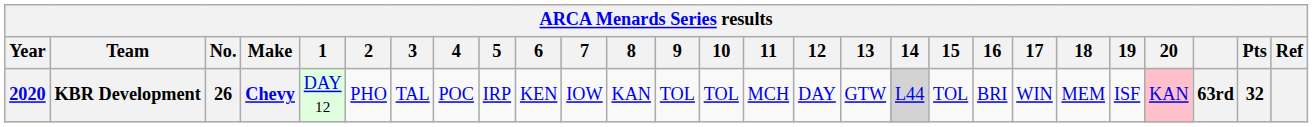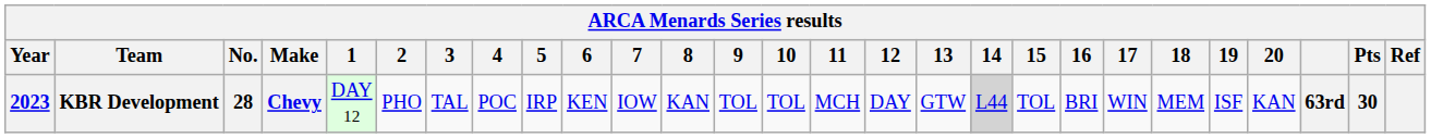 <table class="wikitable" style="text-align:center; font-size:75%">
 <tr>
 <th colspan="32"><a href='#'>ARCA Menards Series</a> results</th>
 </tr>
 <tr>
 <th>Year</th>
 <th>Team</th>
 <th>No.</th>
 <th>Make</th>
 <th>1</th>
 <th>2</th>
 <th>3</th>
 <th>4</th>
 <th>5</th>
 <th>6</th>
 <th>7</th>
 <th>8</th>
 <th>9</th>
 <th>10</th>
 <th>11</th>
 <th>12</th>
 <th>13</th>
 <th>14</th>
 <th>15</th>
 <th>16</th>
 <th>17</th>
 <th>18</th>
 <th>19</th>
 <th>20</th>
 <th></th>
 <th>Pts</th>
 <th>Ref</th>
 </tr>
 <tr>
-<th><a href='#'>2020</a></th>
+<th><a href='#'>2023</a></th>
 <th>KBR Development</th>
-<th>26</th>
+<th>28</th>
 <th><a href='#'>Chevy</a></th>
 <td style="background:#DFFFDF;"><a href='#'>DAY</a><br><small>12</small></td>
 <td><a href='#'>PHO</a></td>
 <td><a href='#'>TAL</a></td>
 <td><a href='#'>POC</a></td>
 <td><a href='#'>IRP</a></td>
 <td><a href='#'>KEN</a></td>
 <td><a href='#'>IOW</a></td>
 <td><a href='#'>KAN</a></td>
 <td><a href='#'>TOL</a></td>
 <td><a href='#'>TOL</a></td>
 <td><a href='#'>MCH</a></td>
 <td><a href='#'>DAY</a></td>
 <td><a href='#'>GTW</a></td>
 <td style="background: lightgrey;"><a href='#'>L44</a></td>
 <td><a href='#'>TOL</a></td>
 <td><a href='#'>BRI</a></td>
 <td><a href='#'>WIN</a></td>
 <td><a href='#'>MEM</a></td>
 <td><a href='#'>ISF</a></td>
-<td style="background: pink;"><a href='#'>KAN</a></td>
+<td><a href='#'>KAN</a></td>
 <th>63rd</th>
-<th>32</th>
+<th>30</th>
 <th></th>
 </tr>
 </table>
